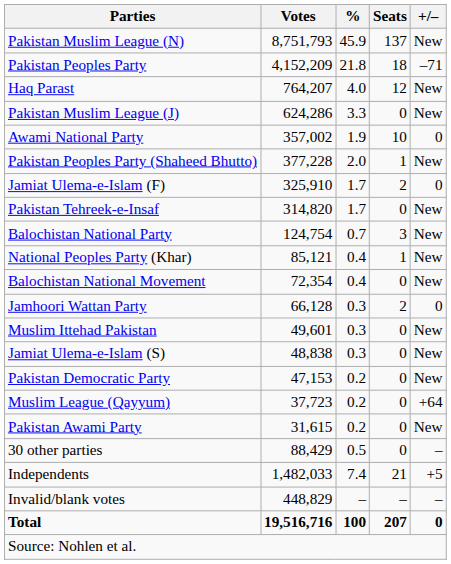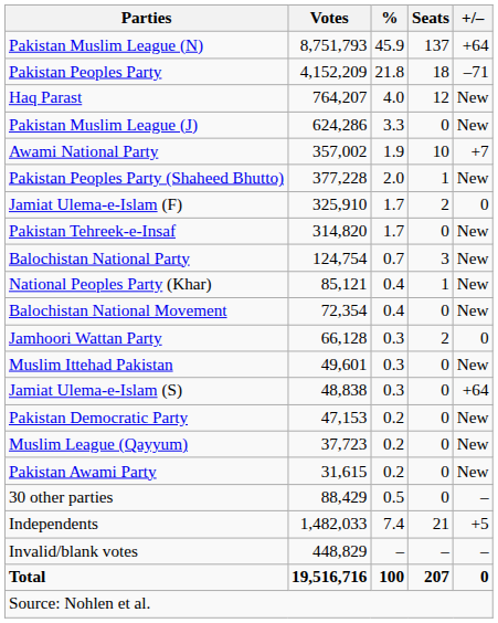 <table class=wikitable style=text-align:right>
 <tr>
 <th>Parties</th>
 <th>Votes</th>
 <th>%</th>
 <th>Seats</th>
 <th>+/–</th>
 </tr>
 <tr>
 <td align=left><a href='#'>Pakistan Muslim League (N)</a></td>
 <td>8,751,793</td>
 <td>45.9</td>
 <td>137</td>
-<td>New</td>
+<td>+64</td>
 </tr>
 <tr>
 <td align=left><a href='#'>Pakistan Peoples Party</a></td>
 <td>4,152,209</td>
 <td>21.8</td>
 <td>18</td>
 <td>–71</td>
 </tr>
 <tr>
 <td align=left><a href='#'>Haq Parast</a></td>
 <td>764,207</td>
 <td>4.0</td>
 <td>12</td>
 <td>New</td>
 </tr>
 <tr>
 <td align=left><a href='#'>Pakistan Muslim League (J)</a></td>
 <td>624,286</td>
 <td>3.3</td>
 <td>0</td>
 <td>New</td>
 </tr>
 <tr>
 <td align=left><a href='#'>Awami National Party</a></td>
 <td>357,002</td>
 <td>1.9</td>
 <td>10</td>
-<td>0</td>
+<td>+7</td>
 </tr>
 <tr>
 <td align=left><a href='#'>Pakistan Peoples Party (Shaheed Bhutto)</a></td>
 <td>377,228</td>
 <td>2.0</td>
 <td>1</td>
 <td>New</td>
 </tr>
 <tr>
 <td align=left><a href='#'>Jamiat Ulema-e-Islam</a> (F)</td>
 <td>325,910</td>
 <td>1.7</td>
 <td>2</td>
 <td>0</td>
 </tr>
 <tr>
 <td align=left><a href='#'>Pakistan Tehreek-e-Insaf</a></td>
 <td>314,820</td>
 <td>1.7</td>
 <td>0</td>
 <td>New</td>
 </tr>
 <tr>
 <td align=left><a href='#'>Balochistan National Party</a></td>
 <td>124,754</td>
 <td>0.7</td>
 <td>3</td>
 <td>New</td>
 </tr>
 <tr>
 <td align=left><a href='#'>National Peoples Party</a> (Khar)</td>
 <td>85,121</td>
 <td>0.4</td>
 <td>1</td>
 <td>New</td>
 </tr>
 <tr>
 <td align=left><a href='#'>Balochistan National Movement</a></td>
 <td>72,354</td>
 <td>0.4</td>
 <td>0</td>
 <td>New</td>
 </tr>
 <tr>
 <td align=left><a href='#'>Jamhoori Wattan Party</a></td>
 <td>66,128</td>
 <td>0.3</td>
 <td>2</td>
 <td>0</td>
 </tr>
 <tr>
 <td align=left><a href='#'>Muslim Ittehad Pakistan</a></td>
 <td>49,601</td>
 <td>0.3</td>
 <td>0</td>
 <td>New</td>
 </tr>
 <tr>
 <td align=left><a href='#'>Jamiat Ulema-e-Islam</a> (S)</td>
 <td>48,838</td>
 <td>0.3</td>
 <td>0</td>
-<td>New</td>
+<td>+64</td>
 </tr>
 <tr>
 <td align=left><a href='#'>Pakistan Democratic Party</a></td>
 <td>47,153</td>
 <td>0.2</td>
 <td>0</td>
 <td>New</td>
 </tr>
 <tr>
 <td align=left><a href='#'>Muslim League (Qayyum)</a></td>
 <td>37,723</td>
 <td>0.2</td>
 <td>0</td>
-<td>+64</td>
+<td>New</td>
 </tr>
 <tr>
 <td align=left><a href='#'>Pakistan Awami Party</a></td>
 <td>31,615</td>
 <td>0.2</td>
 <td>0</td>
 <td>New</td>
 </tr>
 <tr>
 <td align=left>30 other parties</td>
 <td>88,429</td>
 <td>0.5</td>
 <td>0</td>
 <td>–</td>
 </tr>
 <tr>
 <td align=left>Independents</td>
 <td>1,482,033</td>
 <td>7.4</td>
 <td>21</td>
 <td>+5</td>
 </tr>
 <tr>
 <td align=left>Invalid/blank votes</td>
 <td>448,829</td>
 <td>–</td>
 <td>–</td>
 <td>–</td>
 </tr>
 <tr>
 <td align=left><strong>Total</strong></td>
 <td><strong>19,516,716</strong></td>
 <td><strong>100</strong></td>
 <td><strong>207</strong></td>
 <td><strong>0</strong></td>
 </tr>
 <tr>
 <td align=left colspan=5>Source: Nohlen et al.</td>
 </tr>
 </table>
